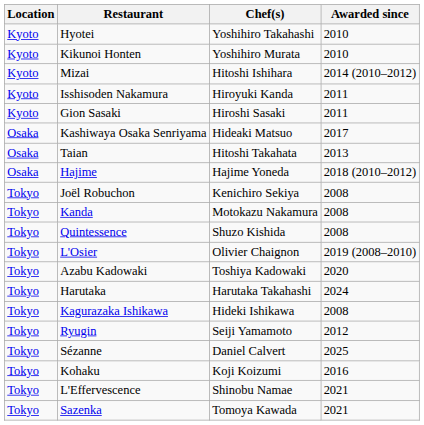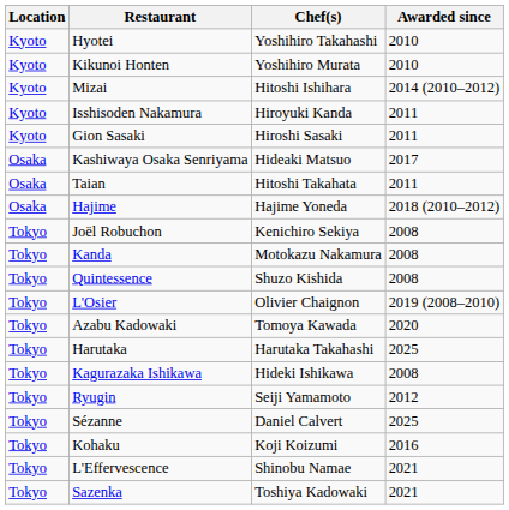 <table class="wikitable sortable">
 <tr>
 <th scope="col">Location</th>
 <th scope="col">Restaurant</th>
 <th scope="col">Chef(s)</th>
 <th scope="col">Awarded since</th>
 </tr>
 <tr>
 <td><a href='#'>Kyoto</a></td>
 <td>Hyotei</td>
 <td>Yoshihiro Takahashi</td>
 <td>2010</td>
 </tr>
 <tr>
 <td><a href='#'>Kyoto</a></td>
 <td>Kikunoi Honten</td>
 <td>Yoshihiro Murata</td>
 <td>2010</td>
 </tr>
 <tr>
 <td><a href='#'>Kyoto</a></td>
 <td>Mizai</td>
 <td>Hitoshi Ishihara</td>
 <td>2014 (2010–2012)</td>
 </tr>
 <tr>
 <td><a href='#'>Kyoto</a></td>
 <td>Isshisoden Nakamura</td>
 <td>Hiroyuki Kanda</td>
 <td>2011</td>
 </tr>
 <tr>
 <td><a href='#'>Kyoto</a></td>
 <td>Gion Sasaki</td>
 <td>Hiroshi Sasaki</td>
 <td>2011</td>
 </tr>
 <tr>
 <td><a href='#'>Osaka</a></td>
 <td>Kashiwaya Osaka Senriyama</td>
 <td>Hideaki Matsuo</td>
 <td>2017</td>
 </tr>
 <tr>
 <td><a href='#'>Osaka</a></td>
 <td>Taian</td>
 <td>Hitoshi Takahata</td>
-<td>2013</td>
+<td>2011</td>
 </tr>
 <tr>
 <td><a href='#'>Osaka</a></td>
 <td><a href='#'>Hajime</a></td>
 <td>Hajime Yoneda</td>
 <td>2018 (2010–2012)</td>
 </tr>
 <tr>
 <td><a href='#'>Tokyo</a></td>
 <td>Joël Robuchon</td>
 <td>Kenichiro Sekiya</td>
 <td>2008</td>
 </tr>
 <tr>
 <td><a href='#'>Tokyo</a></td>
 <td><a href='#'>Kanda</a></td>
 <td>Motokazu Nakamura</td>
 <td>2008</td>
 </tr>
 <tr>
 <td><a href='#'>Tokyo</a></td>
 <td><a href='#'>Quintessence</a></td>
 <td>Shuzo Kishida</td>
 <td>2008</td>
 </tr>
 <tr>
 <td><a href='#'>Tokyo</a></td>
 <td><a href='#'>L'Osier</a></td>
 <td>Olivier Chaignon</td>
 <td>2019 (2008–2010)</td>
 </tr>
 <tr>
 <td><a href='#'>Tokyo</a></td>
 <td>Azabu Kadowaki</td>
-<td>Toshiya Kadowaki</td>
+<td>Tomoya Kawada</td>
 <td>2020</td>
 </tr>
 <tr>
 <td><a href='#'>Tokyo</a></td>
 <td>Harutaka</td>
 <td>Harutaka Takahashi</td>
-<td>2024</td>
+<td>2025</td>
 </tr>
 <tr>
 <td><a href='#'>Tokyo</a></td>
 <td><a href='#'>Kagurazaka Ishikawa</a></td>
 <td>Hideki Ishikawa</td>
 <td>2008</td>
 </tr>
 <tr>
 <td><a href='#'>Tokyo</a></td>
 <td><a href='#'>Ryugin</a></td>
 <td>Seiji Yamamoto</td>
 <td>2012</td>
 </tr>
 <tr>
 <td><a href='#'>Tokyo</a></td>
 <td>Sézanne</td>
 <td>Daniel Calvert</td>
 <td>2025</td>
 </tr>
 <tr>
 <td><a href='#'>Tokyo</a></td>
 <td>Kohaku</td>
 <td>Koji Koizumi</td>
 <td>2016</td>
 </tr>
 <tr>
 <td><a href='#'>Tokyo</a></td>
 <td>L'Effervescence</td>
 <td>Shinobu Namae</td>
 <td>2021 </td>
 </tr>
 <tr>
 <td><a href='#'>Tokyo</a></td>
 <td><a href='#'>Sazenka</a></td>
-<td>Tomoya Kawada</td>
+<td>Toshiya Kadowaki</td>
 <td>2021 </td>
 </tr>
 </table>
